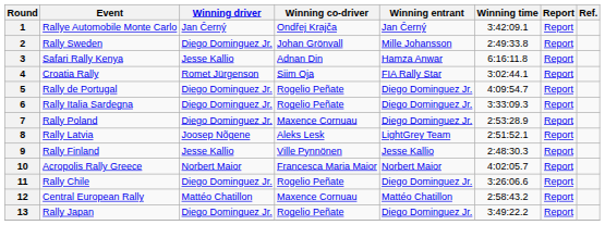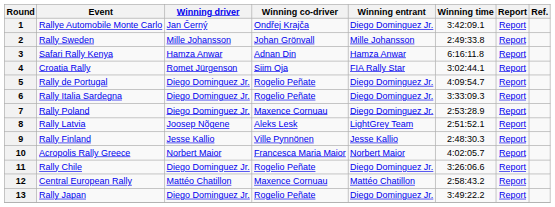 <table class="wikitable" style="font-size: 85%;">
 <tr>
 <th>Round</th>
 <th>Event</th>
 <th nowrap><a href='#'>Winning driver</a></th>
 <th nowrap>Winning co-driver</th>
 <th nowrap>Winning entrant</th>
 <th nowrap>Winning time</th>
 <th>Report</th>
 <th>Ref.</th>
 </tr>
 <tr>
 <th>1</th>
 <td nowrap> <a href='#'>Rallye Automobile Monte Carlo</a></td>
 <td> <a href='#'>Jan Černý</a></td>
 <td> <a href='#'>Ondřej Krajča</a></td>
-<td> <a href='#'>Jan Černý</a></td>
+<td> <a href='#'>Diego Dominguez Jr.</a></td>
 <td align="center">3:42:09.1</td>
 <td align="center"><a href='#'>Report</a></td>
 <td align="center"></td>
 </tr>
 <tr>
 <th>2</th>
 <td> <a href='#'>Rally Sweden</a></td>
-<td> <a href='#'>Diego Dominguez Jr.</a></td>
+<td> <a href='#'>Mille Johansson</a></td>
 <td> <a href='#'>Johan Grönvall</a></td>
 <td> <a href='#'>Mille Johansson</a></td>
 <td align="center">2:49:33.8</td>
 <td align="center"><a href='#'>Report</a></td>
 <td align="center"></td>
 </tr>
 <tr>
 <th>3</th>
 <td> <a href='#'>Safari Rally Kenya</a></td>
-<td> <a href='#'>Jesse Kallio</a></td>
+<td> <a href='#'>Hamza Anwar</a></td>
 <td> <a href='#'>Adnan Din</a></td>
 <td> <a href='#'>Hamza Anwar</a></td>
 <td align="center">6:16:11.8</td>
 <td align="center"><a href='#'>Report</a></td>
 <td align="center"></td>
 </tr>
 <tr>
 <th>4</th>
 <td> <a href='#'>Croatia Rally</a></td>
 <td> <a href='#'>Romet Jürgenson</a></td>
 <td> <a href='#'>Siim Oja</a></td>
 <td> <a href='#'>FIA Rally Star</a></td>
 <td align="center">3:02:44.1</td>
 <td align="center"><a href='#'>Report</a></td>
 <td align="center"></td>
 </tr>
 <tr>
 <th>5</th>
 <td> <a href='#'>Rally de Portugal</a></td>
 <td> <a href='#'>Diego Dominguez Jr.</a></td>
 <td> <a href='#'>Rogelio Peñate</a></td>
 <td> <a href='#'>Diego Dominguez Jr.</a></td>
 <td align="center">4:09:54.7</td>
 <td align="center"><a href='#'>Report</a></td>
 <td align="center"></td>
 </tr>
 <tr>
 <th>6</th>
 <td> <a href='#'>Rally Italia Sardegna</a></td>
 <td> <a href='#'>Diego Dominguez Jr.</a></td>
 <td> <a href='#'>Rogelio Peñate</a></td>
 <td> <a href='#'>Diego Dominguez Jr.</a></td>
 <td align="center">3:33:09.3</td>
 <td align="center"><a href='#'>Report</a></td>
 <td align="center"></td>
 </tr>
 <tr>
 <th>7</th>
 <td> <a href='#'>Rally Poland</a></td>
 <td> <a href='#'>Diego Dominguez Jr.</a></td>
 <td> <a href='#'>Maxence Cornuau</a></td>
 <td> <a href='#'>Diego Dominguez Jr.</a></td>
 <td align="center">2:53:28.9</td>
 <td align="center"><a href='#'>Report</a></td>
 <td align="center"></td>
 </tr>
 <tr>
 <th>8</th>
 <td> <a href='#'>Rally Latvia</a></td>
 <td> <a href='#'>Joosep Nõgene</a></td>
 <td> <a href='#'>Aleks Lesk</a></td>
 <td> <a href='#'>LightGrey Team</a></td>
 <td align="center">2:51:52.1</td>
 <td align="center"><a href='#'>Report</a></td>
 <td align="center"></td>
 </tr>
 <tr>
 <th>9</th>
 <td> <a href='#'>Rally Finland</a></td>
 <td> <a href='#'>Jesse Kallio</a></td>
 <td> <a href='#'>Ville Pynnönen</a></td>
 <td> <a href='#'>Jesse Kallio</a></td>
 <td align="center">2:48:30.3</td>
 <td align="center"><a href='#'>Report</a></td>
 <td align="center"></td>
 </tr>
 <tr>
 <th>10</th>
 <td> <a href='#'>Acropolis Rally Greece</a></td>
 <td> <a href='#'>Norbert Maior</a></td>
 <td> <a href='#'>Francesca Maria Maior</a></td>
 <td> <a href='#'>Norbert Maior</a></td>
 <td align="center">4:02:05.7</td>
 <td align="center"><a href='#'>Report</a></td>
 <td align="center"></td>
 </tr>
 <tr>
 <th>11</th>
 <td> <a href='#'>Rally Chile</a></td>
 <td> <a href='#'>Diego Dominguez Jr.</a></td>
 <td> <a href='#'>Rogelio Peñate</a></td>
 <td> <a href='#'>Diego Dominguez Jr.</a></td>
 <td align="center">3:26:06.6</td>
 <td align="center"><a href='#'>Report</a></td>
 <td align="center"></td>
 </tr>
 <tr>
 <th>12</th>
 <td> <a href='#'>Central European Rally</a></td>
 <td> <a href='#'>Mattéo Chatillon</a></td>
 <td> <a href='#'>Maxence Cornuau</a></td>
 <td> <a href='#'>Mattéo Chatillon</a></td>
 <td align="center">2:58:43.2</td>
 <td align="center"><a href='#'>Report</a></td>
 <td align="center"></td>
 </tr>
 <tr>
 <th>13</th>
 <td> <a href='#'>Rally Japan</a></td>
 <td> <a href='#'>Diego Dominguez Jr.</a></td>
 <td> <a href='#'>Rogelio Peñate</a></td>
 <td> <a href='#'>Diego Dominguez Jr.</a></td>
 <td align="center">3:49:22.2</td>
 <td align="center"><a href='#'>Report</a></td>
 <td align="center"></td>
 </tr>
 <tr>
 </tr>
 </table>
